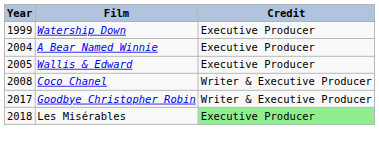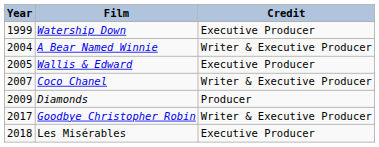 <table class="wikitable">
 <tr style="text-align:center;">
 <th style="background:#B0C4DE;">Year</th>
 <th style="background:#B0C4DE;">Film</th>
 <th style="background:#B0C4DE;">Credit</th>
 </tr>
 <tr>
 <td>1999</td>
 <td><em><a href='#'>Watership Down</a></em></td>
 <td>Executive Producer</td>
 </tr>
 <tr>
 <td>2004</td>
 <td><em><a href='#'>A Bear Named Winnie</a></em></td>
-<td>Executive Producer</td>
+<td>Writer & Executive Producer</td>
 </tr>
 <tr>
 <td>2005</td>
 <td><em><a href='#'>Wallis & Edward</a></em></td>
 <td>Executive Producer</td>
 </tr>
 <tr>
-<td>2008</td>
+<td>2007</td>
 <td><em><a href='#'>Coco Chanel</a></em></td>
 <td>Writer & Executive Producer</td>
+</tr>
+<tr>
+<td>2009</td>
+<td><em>Diamonds</em></td>
+<td>Producer</td>
 </tr>
 <tr>
 <td>2017</td>
 <td><em><a href='#'>Goodbye Christopher Robin</a></em></td>
 <td>Writer & Executive Producer</td>
 </tr>
 <tr>
 <td>2018</td>
 <td>Les Misérables</td>
-<td style="background: lightgreen;">Executive Producer</td>
+<td>Executive Producer</td>
 </tr>
 </table>
